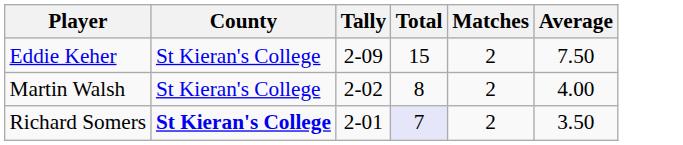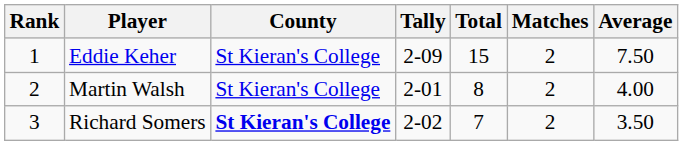 <table class="wikitable">
 <tr>
+<th>Rank</th>
 <th>Player</th>
 <th>County</th>
 <th>Tally</th>
 <th>Total</th>
 <th>Matches</th>
 <th>Average</th>
 </tr>
 <tr>
+<td rowspan=1 align=center>1</td>
 <td><a href='#'>Eddie Keher</a></td>
 <td><a href='#'>St Kieran's College</a></td>
 <td align=center>2-09</td>
 <td align=center>15</td>
 <td align=center>2</td>
 <td align=center>7.50</td>
 </tr>
 <tr>
+<td rowspan=1 align=center>2</td>
 <td>Martin Walsh</td>
 <td><a href='#'>St Kieran's College</a></td>
-<td align=center>2-02</td>
+<td align=center>2-01</td>
 <td align=center>8</td>
 <td align=center>2</td>
 <td align=center>4.00</td>
 </tr>
 <tr>
+<td rowspan=1 align=center>3</td>
 <td>Richard Somers</td>
 <td><strong><a href='#'>St Kieran's College</a></strong></td>
-<td align=center>2-01</td>
-<td align=center style="background: lavender;">7</td>
+<td align=center>2-02</td>
+<td align=center>7</td>
 <td align=center>2</td>
 <td align=center>3.50</td>
 </tr>
 </table>
